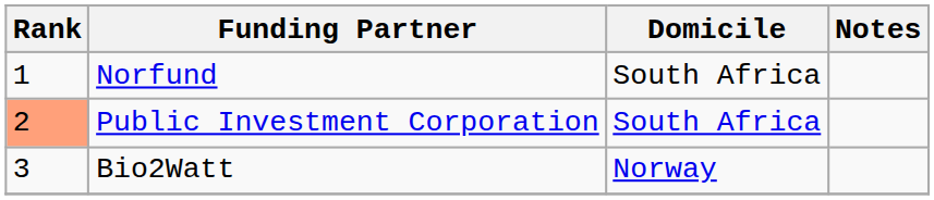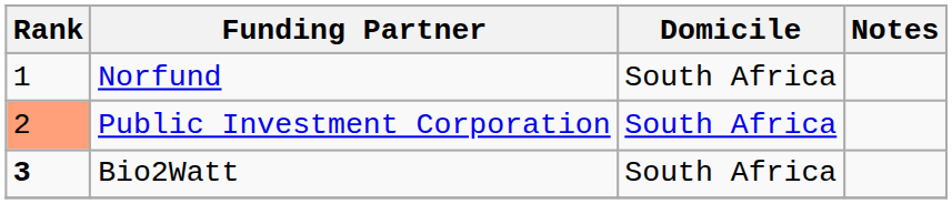 <table class="wikitable sortable" style="margin: 0.5em auto">
 <tr>
 <th>Rank</th>
 <th>Funding Partner</th>
 <th>Domicile</th>
 <th>Notes</th>
 </tr>
 <tr>
 <td>1</td>
 <td><a href='#'>Norfund</a></td>
 <td>South Africa</td>
 <td></td>
 </tr>
 <tr>
 <td style="background: lightsalmon;">2</td>
 <td><a href='#'>Public Investment Corporation</a></td>
 <td><a href='#'>South Africa</a></td>
 <td></td>
 </tr>
 <tr>
-<td>3</td>
+<td><strong>3</strong></td>
 <td>Bio2Watt</td>
-<td><a href='#'>Norway</a></td>
+<td>South Africa</td>
 <td></td>
 </tr>
 <tr>
 </tr>
 </table>
